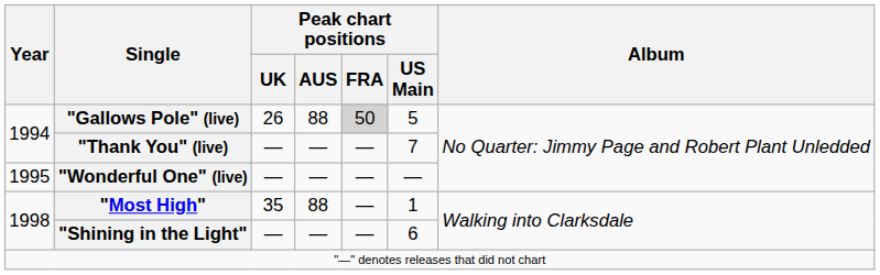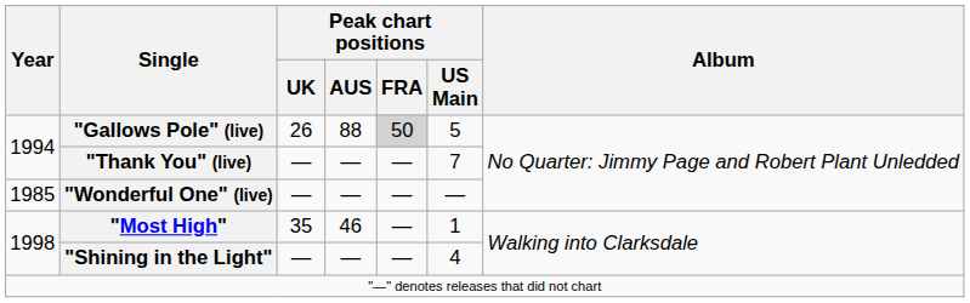 <table class="wikitable plainrowheaders" style="text-align:center;">
 <tr>
 <th scope="col" rowspan="2">Year</th>
 <th scope="col" rowspan="2">Single</th>
 <th scope="col" colspan="4">Peak chart positions</th>
 <th scope="col" rowspan="2">Album</th>
 </tr>
 <tr>
 <th style="width:30px;">UK<br></th>
 <th style="width:30px;">AUS<br></th>
 <th style="width:30px;">FRA<br></th>
 <th style="width:30px;">US Main<br></th>
 </tr>
 <tr>
 <td rowspan="2">1994</td>
 <th scope="row">"Gallows Pole" <small>(live)</small></th>
 <td>26</td>
 <td>88</td>
 <td style="background: lightgrey;">50</td>
 <td>5</td>
 <td style="text-align:left;" rowspan="3"><em>No Quarter: Jimmy Page and Robert Plant Unledded</em></td>
 </tr>
 <tr>
 <th scope="row">"Thank You" <small>(live)</small></th>
 <td>—</td>
 <td>—</td>
 <td>—</td>
 <td>7</td>
 </tr>
 <tr>
-<td>1995</td>
+<td>1985</td>
 <th scope="row">"Wonderful One" <small>(live)</small></th>
 <td>—</td>
 <td>—</td>
 <td>—</td>
 <td>—</td>
 </tr>
 <tr>
 <td rowspan="2">1998</td>
 <th scope="row">"<a href='#'>Most High</a>"</th>
 <td>35</td>
-<td>88</td>
+<td>46</td>
 <td>—</td>
 <td>1</td>
 <td style="text-align:left;" rowspan="2"><em>Walking into Clarksdale</em></td>
 </tr>
 <tr>
 <th scope="row">"Shining in the Light"</th>
 <td>—</td>
 <td>—</td>
 <td>—</td>
-<td>6</td>
+<td>4</td>
 </tr>
 <tr>
 <td colspan="7" style="font-size:8pt">"—" denotes releases that did not chart</td>
 </tr>
 </table>
